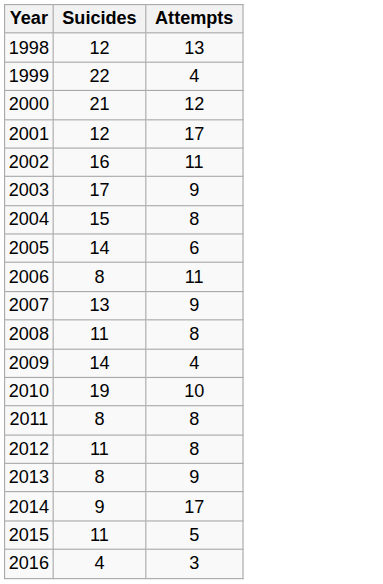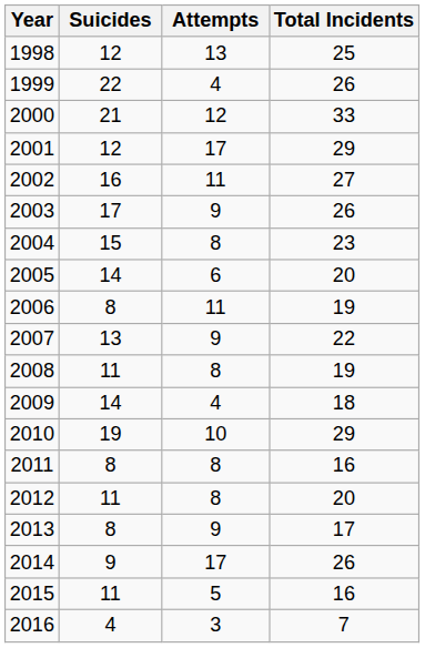 <table class="wikitable" style="text-align: center;">
 <tr>
 <th>Year</th>
 <th> Suicides </th>
 <th> Attempts </th>
+<th>Total Incidents</th>
 </tr>
 <tr>
 <td>1998</td>
 <td>12</td>
 <td>13</td>
+<td>25</td>
 </tr>
 <tr>
 <td>1999</td>
 <td>22</td>
 <td>4</td>
+<td>26</td>
 </tr>
 <tr>
 <td>2000</td>
 <td>21</td>
 <td>12</td>
+<td>33</td>
 </tr>
 <tr>
 <td>2001</td>
 <td>12</td>
 <td>17</td>
+<td>29</td>
 </tr>
 <tr>
 <td>2002</td>
 <td>16</td>
 <td>11</td>
+<td>27</td>
 </tr>
 <tr>
 <td>2003</td>
 <td>17</td>
 <td>9</td>
+<td>26</td>
 </tr>
 <tr>
 <td>2004</td>
 <td>15</td>
 <td>8</td>
+<td>23</td>
 </tr>
 <tr>
 <td>2005</td>
 <td>14</td>
 <td>6</td>
+<td>20</td>
 </tr>
 <tr>
 <td>2006</td>
 <td>8</td>
 <td>11</td>
+<td>19</td>
 </tr>
 <tr>
 <td>2007</td>
 <td>13</td>
 <td>9</td>
+<td>22</td>
 </tr>
 <tr>
 <td>2008</td>
 <td>11</td>
 <td>8</td>
+<td>19</td>
 </tr>
 <tr>
 <td>2009</td>
 <td>14</td>
 <td>4</td>
+<td>18</td>
 </tr>
 <tr>
 <td>2010</td>
 <td>19</td>
 <td>10</td>
+<td>29</td>
 </tr>
 <tr>
 <td>2011</td>
 <td>8</td>
 <td>8</td>
+<td>16</td>
 </tr>
 <tr>
 <td>2012</td>
 <td>11</td>
 <td>8</td>
+<td>20</td>
 </tr>
 <tr>
 <td>2013</td>
 <td>8</td>
 <td>9</td>
+<td>17</td>
 </tr>
 <tr>
 <td>2014</td>
 <td>9</td>
 <td>17</td>
+<td>26</td>
 </tr>
 <tr>
 <td>2015</td>
 <td>11</td>
 <td>5</td>
+<td>16</td>
 </tr>
 <tr>
 <td>2016</td>
 <td>4</td>
 <td>3</td>
+<td>7</td>
 </tr>
 </table>
